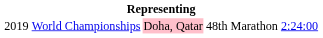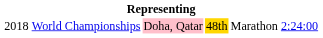 <table>
 <tr>
 <th colspan="6">Representing </th>
 </tr>
 <tr>
-<td>2019</td>
+<td>2018</td>
 <td><a href='#'>World Championships</a></td>
 <td style="background: pink;">Doha, Qatar</td>
-<td>48th</td>
+<td style="background: gold;">48th</td>
 <td>Marathon</td>
 <td><a href='#'>2:24:00</a></td>
 </tr>
 </table>
